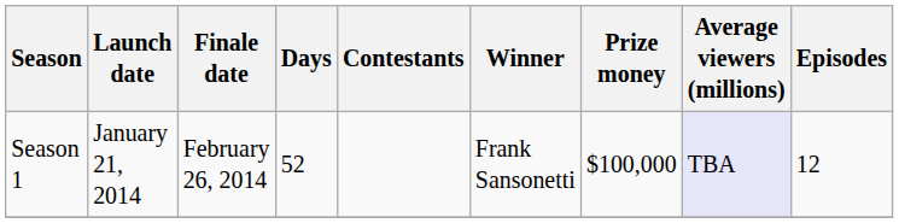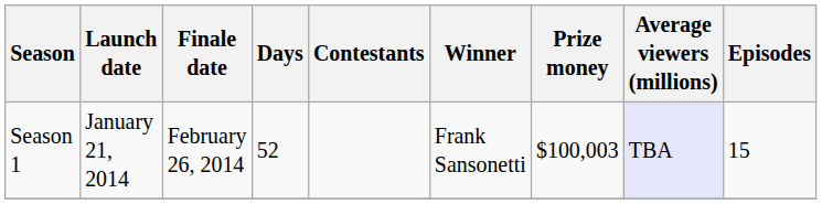 <table class="wikitable" style="text-align:left; width: 80%; font-size:95%; line-height:20px;">
 <tr>
 <th>Season</th>
 <th>Launch date</th>
 <th>Finale date</th>
 <th>Days</th>
 <th>Contestants</th>
 <th>Winner</th>
 <th>Prize money</th>
 <th>Average viewers<br>(millions)</th>
 <th>Episodes</th>
 </tr>
 <tr>
 <td>Season 1</td>
 <td>January 21, 2014</td>
 <td>February 26, 2014</td>
 <td>52</td>
 <td></td>
 <td>Frank Sansonetti</td>
-<td>$100,000</td>
+<td>$100,003</td>
 <td style="background: lavender;">TBA</td>
-<td>12</td>
+<td>15</td>
 </tr>
 <tr>
 </tr>
 </table>
